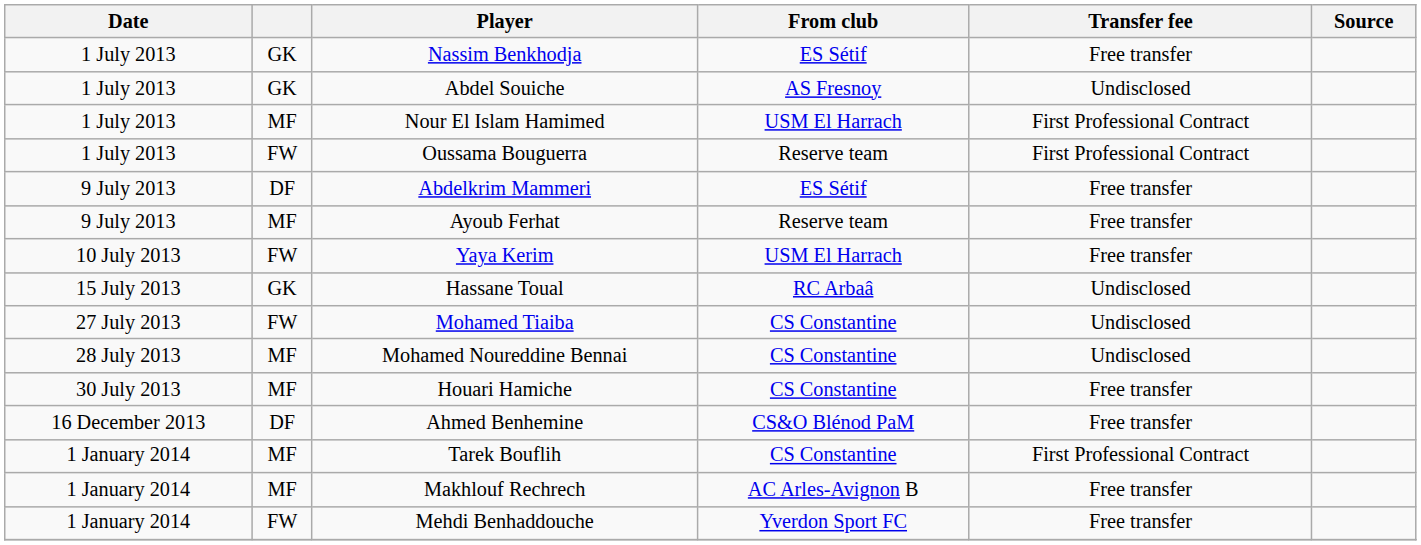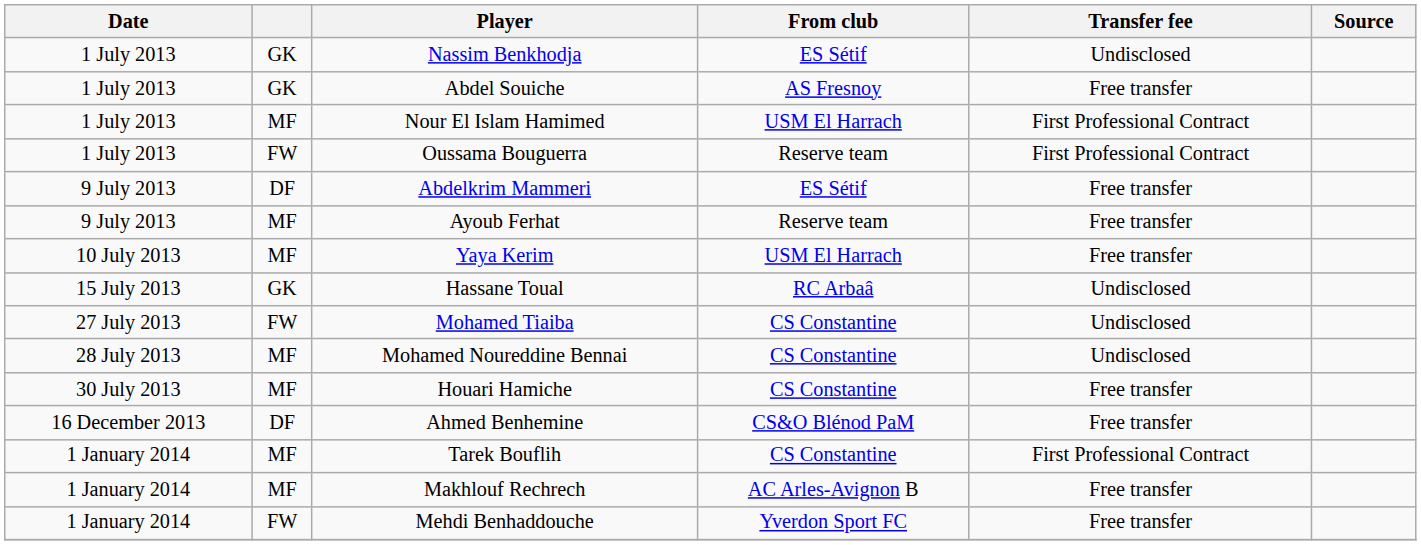 <table class="wikitable sortable" style="width:75%; text-align:center; font-size:85%; text-align:centre;">
 <tr>
 <th>Date</th>
 <th></th>
 <th>Player</th>
 <th>From club</th>
 <th>Transfer fee</th>
 <th>Source</th>
 </tr>
 <tr>
 <td>1 July 2013</td>
 <td>GK</td>
 <td> <a href='#'>Nassim Benkhodja</a></td>
 <td><a href='#'>ES Sétif</a></td>
-<td>Free transfer</td>
+<td>Undisclosed</td>
 <td></td>
 </tr>
 <tr>
 <td>1 July 2013</td>
 <td>GK</td>
 <td> Abdel Souiche</td>
 <td> <a href='#'>AS Fresnoy</a></td>
-<td>Undisclosed</td>
+<td>Free transfer</td>
 <td></td>
 </tr>
 <tr>
 <td>1 July 2013</td>
 <td>MF</td>
 <td> Nour El Islam Hamimed</td>
 <td><a href='#'>USM El Harrach</a></td>
 <td>First Professional Contract</td>
 <td></td>
 </tr>
 <tr>
 <td>1 July 2013</td>
 <td>FW</td>
 <td> Oussama Bouguerra</td>
 <td>Reserve team</td>
 <td>First Professional Contract</td>
 <td></td>
 </tr>
 <tr>
 <td>9 July 2013</td>
 <td>DF</td>
 <td> <a href='#'>Abdelkrim Mammeri</a></td>
 <td><a href='#'>ES Sétif</a></td>
 <td>Free transfer</td>
 <td></td>
 </tr>
 <tr>
 <td>9 July 2013</td>
 <td>MF</td>
 <td> Ayoub Ferhat</td>
 <td>Reserve team</td>
 <td>Free transfer</td>
 <td></td>
 </tr>
 <tr>
 <td>10 July 2013</td>
-<td>FW</td>
+<td>MF</td>
 <td> <a href='#'>Yaya Kerim</a></td>
 <td><a href='#'>USM El Harrach</a></td>
 <td>Free transfer</td>
 <td></td>
 </tr>
 <tr>
 <td>15 July 2013</td>
 <td>GK</td>
 <td> Hassane Toual</td>
 <td><a href='#'>RC Arbaâ</a></td>
 <td>Undisclosed</td>
 <td></td>
 </tr>
 <tr>
 <td>27 July 2013</td>
 <td>FW</td>
 <td> <a href='#'>Mohamed Tiaiba</a></td>
 <td><a href='#'>CS Constantine</a></td>
 <td>Undisclosed</td>
 <td></td>
 </tr>
 <tr>
 <td>28 July 2013</td>
 <td>MF</td>
 <td> Mohamed Noureddine Bennai</td>
 <td><a href='#'>CS Constantine</a></td>
 <td>Undisclosed</td>
 <td></td>
 </tr>
 <tr>
 <td>30 July 2013</td>
 <td>MF</td>
 <td> Houari Hamiche</td>
 <td><a href='#'>CS Constantine</a></td>
 <td>Free transfer</td>
 <td></td>
 </tr>
 <tr>
 <td>16 December 2013</td>
 <td>DF</td>
 <td> Ahmed Benhemine</td>
 <td><a href='#'>CS&O Blénod PaM</a></td>
 <td>Free transfer</td>
 <td></td>
 </tr>
 <tr>
 <td>1 January 2014</td>
 <td>MF</td>
 <td> Tarek Bouflih</td>
 <td><a href='#'>CS Constantine</a></td>
 <td>First Professional Contract</td>
 <td></td>
 </tr>
 <tr>
 <td>1 January 2014</td>
 <td>MF</td>
 <td> Makhlouf Rechrech</td>
 <td> <a href='#'>AC Arles-Avignon</a> B</td>
 <td>Free transfer</td>
 <td></td>
 </tr>
 <tr>
 <td>1 January 2014</td>
 <td>FW</td>
 <td> Mehdi Benhaddouche</td>
 <td> <a href='#'>Yverdon Sport FC</a></td>
 <td>Free transfer</td>
 <td></td>
 </tr>
 <tr>
 </tr>
 </table>
